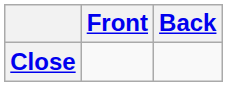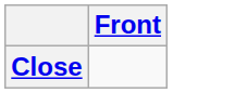 <table class="wikitable" style="text-align:center">
 <tr>
 <th></th>
 <th><a href='#'>Front</a></th>
-<th><a href='#'>Back</a></th>
 </tr>
 <tr>
 <th><a href='#'>Close</a></th>
 <td></td>
-<td></td>
 </tr>
 </table>
